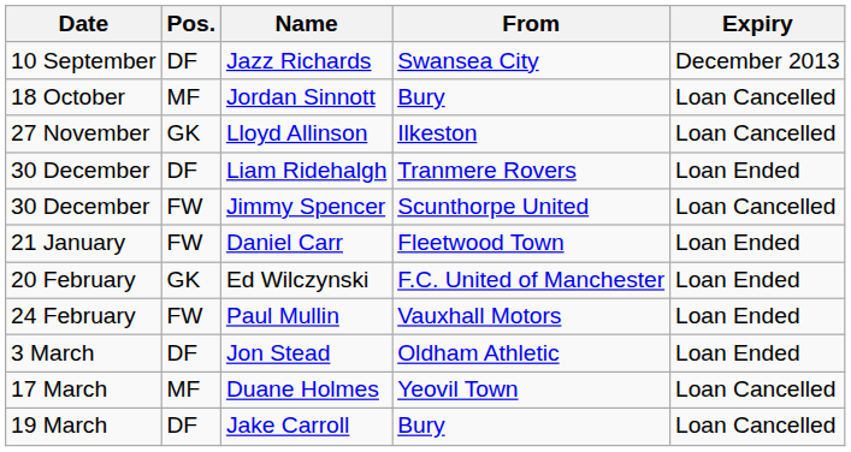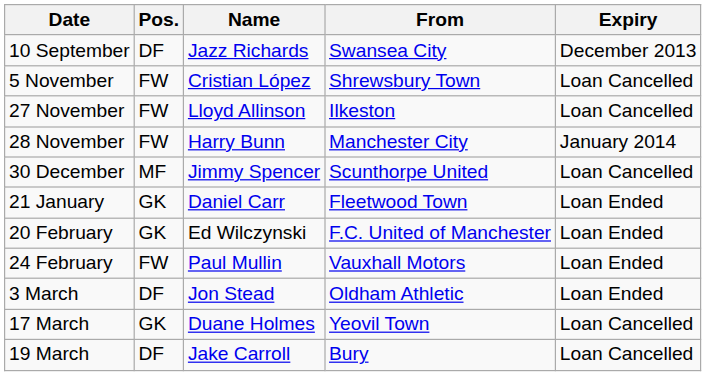 <table class="wikitable">
 <tr>
 <th>Date</th>
 <th>Pos.</th>
 <th>Name</th>
 <th>From</th>
 <th>Expiry</th>
 </tr>
 <tr>
 <td>10 September</td>
 <td>DF</td>
 <td> <a href='#'>Jazz Richards</a></td>
 <td> <a href='#'>Swansea City</a></td>
 <td>December 2013</td>
 </tr>
 <tr>
-<td>18 October</td>
-<td>MF</td>
-<td> <a href='#'>Jordan Sinnott</a></td>
-<td> <a href='#'>Bury</a></td>
+<td>5 November</td>
+<td>FW</td>
+<td> <a href='#'>Cristian López</a></td>
+<td> <a href='#'>Shrewsbury Town</a></td>
 <td>Loan Cancelled</td>
 </tr>
 <tr>
 <td>27 November</td>
-<td>GK</td>
+<td>FW</td>
 <td> <a href='#'>Lloyd Allinson</a></td>
 <td> <a href='#'>Ilkeston</a></td>
 <td>Loan Cancelled</td>
 </tr>
 <tr>
-<td>30 December</td>
-<td>DF</td>
-<td> <a href='#'>Liam Ridehalgh</a></td>
-<td> <a href='#'>Tranmere Rovers</a></td>
-<td>Loan Ended</td>
+<td>28 November</td>
+<td>FW</td>
+<td> <a href='#'>Harry Bunn</a></td>
+<td> <a href='#'>Manchester City</a></td>
+<td>January 2014</td>
 </tr>
 <tr>
 <td>30 December</td>
-<td>FW</td>
+<td>MF</td>
 <td> <a href='#'>Jimmy Spencer</a></td>
 <td> <a href='#'>Scunthorpe United</a></td>
 <td>Loan Cancelled</td>
 </tr>
 <tr>
 <td>21 January</td>
-<td>FW</td>
+<td>GK</td>
 <td> <a href='#'>Daniel Carr</a></td>
 <td> <a href='#'>Fleetwood Town</a></td>
 <td>Loan Ended</td>
 </tr>
 <tr>
 <td>20 February</td>
 <td>GK</td>
 <td> Ed Wilczynski</td>
 <td> <a href='#'>F.C. United of Manchester</a></td>
 <td>Loan Ended</td>
 </tr>
 <tr>
 <td>24 February</td>
 <td>FW</td>
 <td> <a href='#'>Paul Mullin</a></td>
 <td> <a href='#'>Vauxhall Motors</a></td>
 <td>Loan Ended</td>
 </tr>
 <tr>
 <td>3 March</td>
 <td>DF</td>
 <td> <a href='#'>Jon Stead</a></td>
 <td> <a href='#'>Oldham Athletic</a></td>
 <td>Loan Ended</td>
 </tr>
 <tr>
 <td>17 March</td>
-<td>MF</td>
+<td>GK</td>
 <td> <a href='#'>Duane Holmes</a></td>
 <td> <a href='#'>Yeovil Town</a></td>
 <td>Loan Cancelled</td>
 </tr>
 <tr>
 <td>19 March</td>
 <td>DF</td>
 <td> <a href='#'>Jake Carroll</a></td>
 <td> <a href='#'>Bury</a></td>
 <td>Loan Cancelled</td>
 </tr>
 </table>
